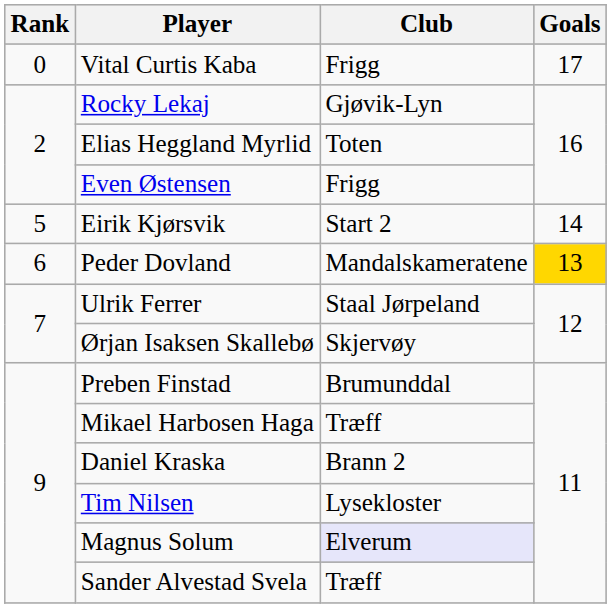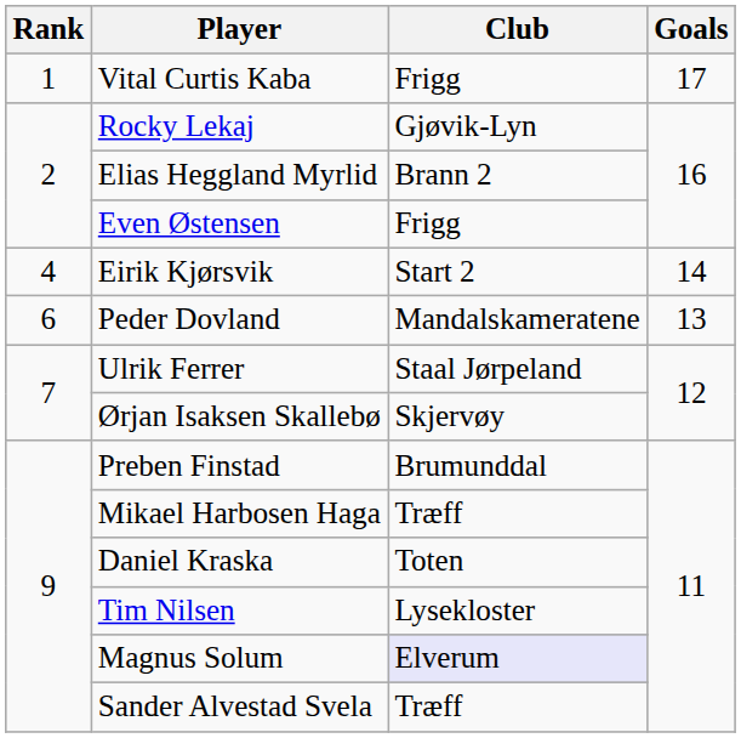 <table class="wikitable" style="text-align:center">
 <tr>
 <th>Rank</th>
 <th>Player</th>
 <th>Club</th>
 <th>Goals</th>
 </tr>
 <tr>
-<td rowspan="1">0</td>
+<td rowspan="1">1</td>
 <td align="left"> Vital Curtis Kaba</td>
 <td align="left">Frigg</td>
 <td rowspan="1">17</td>
 </tr>
 <tr>
 <td rowspan="3">2</td>
 <td align="left"> <a href='#'>Rocky Lekaj</a></td>
 <td align="left">Gjøvik-Lyn</td>
 <td rowspan="3">16</td>
 </tr>
 <tr>
 <td align="left"> Elias Heggland Myrlid</td>
-<td align="left">Toten</td>
+<td align="left">Brann 2</td>
 </tr>
 <tr>
 <td align="left"> <a href='#'>Even Østensen</a></td>
 <td align="left">Frigg</td>
 </tr>
 <tr>
-<td rowspan="1">5</td>
+<td rowspan="1">4</td>
 <td align="left"> Eirik Kjørsvik</td>
 <td align="left">Start 2</td>
 <td rowspan="1">14</td>
 </tr>
 <tr>
 <td rowspan="1">6</td>
 <td align="left"> Peder Dovland</td>
 <td align="left">Mandalskameratene</td>
-<td rowspan="1" style="background: gold;">13</td>
+<td rowspan="1">13</td>
 </tr>
 <tr>
 <td rowspan="2">7</td>
 <td align="left"> Ulrik Ferrer</td>
 <td align="left">Staal Jørpeland</td>
 <td rowspan="2">12</td>
 </tr>
 <tr>
 <td align="left"> Ørjan Isaksen Skallebø</td>
 <td align="left">Skjervøy</td>
 </tr>
 <tr>
 <td rowspan="6">9</td>
 <td align="left"> Preben Finstad</td>
 <td align="left">Brumunddal</td>
 <td rowspan="6">11</td>
 </tr>
 <tr>
 <td align="left"> Mikael Harbosen Haga</td>
 <td align="left">Træff</td>
 </tr>
 <tr>
 <td align="left"> Daniel Kraska</td>
-<td align="left">Brann 2</td>
+<td align="left">Toten</td>
 </tr>
 <tr>
 <td align="left"> <a href='#'>Tim Nilsen</a></td>
 <td align="left">Lysekloster</td>
 </tr>
 <tr>
 <td align="left"> Magnus Solum</td>
 <td align="left" style="background: lavender;">Elverum</td>
 </tr>
 <tr>
 <td align="left"> Sander Alvestad Svela</td>
 <td align="left">Træff</td>
 </tr>
 </table>
